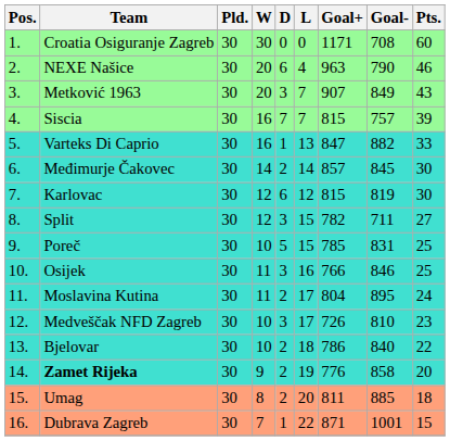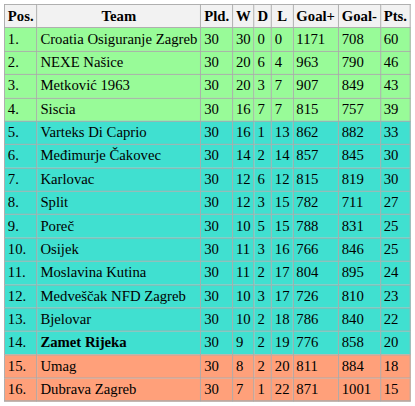 <table class="wikitable">
 <tr>
 <th>Pos.</th>
 <th>Team</th>
 <th>Pld.</th>
 <th>W</th>
 <th>D</th>
 <th>L</th>
 <th>Goal+</th>
 <th>Goal-</th>
 <th>Pts.</th>
 </tr>
 <tr style="background:palegreen;">
 <td>1.</td>
 <td>Croatia Osiguranje Zagreb</td>
 <td>30</td>
 <td>30</td>
 <td>0</td>
 <td>0</td>
 <td>1171</td>
 <td>708</td>
 <td>60</td>
 </tr>
 <tr style="background:palegreen;">
 <td>2.</td>
 <td>NEXE Našice</td>
 <td>30</td>
 <td>20</td>
 <td>6</td>
 <td>4</td>
 <td>963</td>
 <td>790</td>
 <td>46</td>
 </tr>
 <tr style="background:palegreen;">
 <td>3.</td>
 <td>Metković 1963</td>
 <td>30</td>
 <td>20</td>
 <td>3</td>
 <td>7</td>
 <td>907</td>
 <td>849</td>
 <td>43</td>
 </tr>
 <tr style="background:palegreen;">
 <td>4.</td>
 <td>Siscia</td>
 <td>30</td>
 <td>16</td>
 <td>7</td>
 <td>7</td>
 <td>815</td>
 <td>757</td>
 <td>39</td>
 </tr>
 <tr style="background:turquoise;">
 <td>5.</td>
 <td>Varteks Di Caprio</td>
 <td>30</td>
 <td>16</td>
 <td>1</td>
 <td>13</td>
-<td>847</td>
+<td>862</td>
 <td>882</td>
 <td>33</td>
 </tr>
 <tr style="background:turquoise;">
 <td>6.</td>
 <td>Međimurje Čakovec</td>
 <td>30</td>
 <td>14</td>
 <td>2</td>
 <td>14</td>
 <td>857</td>
 <td>845</td>
 <td>30</td>
 </tr>
 <tr style="background:turquoise;">
 <td>7.</td>
 <td>Karlovac</td>
 <td>30</td>
 <td>12</td>
 <td>6</td>
 <td>12</td>
 <td>815</td>
 <td>819</td>
 <td>30</td>
 </tr>
 <tr style="background:turquoise;">
 <td>8.</td>
 <td>Split</td>
 <td>30</td>
 <td>12</td>
 <td>3</td>
 <td>15</td>
 <td>782</td>
 <td>711</td>
 <td>27</td>
 </tr>
 <tr style="background:turquoise;">
 <td>9.</td>
 <td>Poreč</td>
 <td>30</td>
 <td>10</td>
 <td>5</td>
 <td>15</td>
-<td>785</td>
+<td>788</td>
 <td>831</td>
 <td>25</td>
 </tr>
 <tr style="background:turquoise;">
 <td>10.</td>
 <td>Osijek</td>
 <td>30</td>
 <td>11</td>
 <td>3</td>
 <td>16</td>
 <td>766</td>
 <td>846</td>
 <td>25</td>
 </tr>
 <tr style="background:turquoise;">
 <td>11.</td>
 <td>Moslavina Kutina</td>
 <td>30</td>
 <td>11</td>
 <td>2</td>
 <td>17</td>
 <td>804</td>
 <td>895</td>
 <td>24</td>
 </tr>
 <tr style="background:turquoise;">
 <td>12.</td>
 <td>Medveščak NFD Zagreb</td>
 <td>30</td>
 <td>10</td>
 <td>3</td>
 <td>17</td>
 <td>726</td>
 <td>810</td>
 <td>23</td>
 </tr>
 <tr style="background:turquoise;">
 <td>13.</td>
 <td>Bjelovar</td>
 <td>30</td>
 <td>10</td>
 <td>2</td>
 <td>18</td>
 <td>786</td>
 <td>840</td>
 <td>22</td>
 </tr>
 <tr style="background:turquoise;">
 <td>14.</td>
 <td><strong>Zamet Rijeka</strong></td>
 <td>30</td>
 <td>9</td>
 <td>2</td>
 <td>19</td>
 <td>776</td>
 <td>858</td>
 <td>20</td>
 </tr>
 <tr style="background:lightsalmon;">
 <td>15.</td>
 <td>Umag</td>
 <td>30</td>
 <td>8</td>
 <td>2</td>
 <td>20</td>
 <td>811</td>
-<td>885</td>
+<td>884</td>
 <td>18</td>
 </tr>
 <tr style="background:lightsalmon;">
 <td>16.</td>
 <td>Dubrava Zagreb</td>
 <td>30</td>
 <td>7</td>
 <td>1</td>
 <td>22</td>
 <td>871</td>
 <td>1001</td>
 <td>15</td>
 </tr>
 <tr style="background:lightsalmon;">
 </tr>
 </table>
